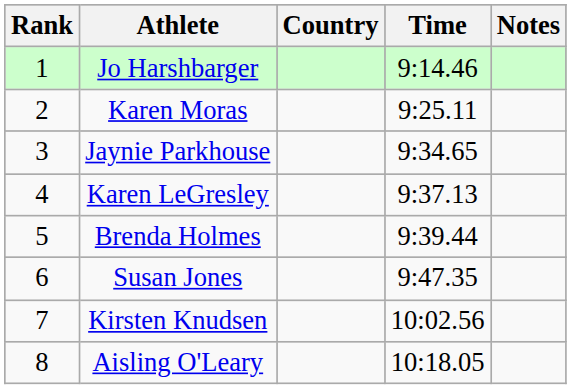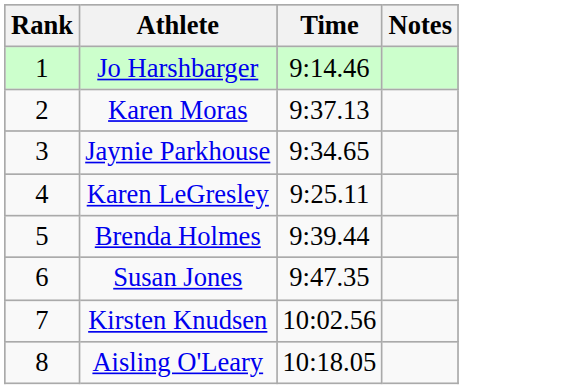 <table class="wikitable sortable" style="text-align:center">
 <tr>
 <th>Rank</th>
 <th>Athlete</th>
-<th>Country</th>
 <th>Time</th>
 <th>Notes</th>
 </tr>
 <tr bgcolor=ccffcc>
 <td>1</td>
 <td><a href='#'>Jo Harshbarger</a></td>
-<td align=left></td>
 <td>9:14.46</td>
 <td></td>
 </tr>
 <tr>
 <td>2</td>
 <td><a href='#'>Karen Moras</a></td>
-<td align=left></td>
-<td>9:25.11</td>
+<td>9:37.13</td>
 <td></td>
 </tr>
 <tr>
 <td>3</td>
 <td><a href='#'>Jaynie Parkhouse</a></td>
-<td align=left></td>
 <td>9:34.65</td>
 <td></td>
 </tr>
 <tr>
 <td>4</td>
 <td><a href='#'>Karen LeGresley</a></td>
-<td align=left></td>
-<td>9:37.13</td>
+<td>9:25.11</td>
 <td></td>
 </tr>
 <tr>
 <td>5</td>
 <td><a href='#'>Brenda Holmes</a></td>
-<td align=left></td>
 <td>9:39.44</td>
 <td></td>
 </tr>
 <tr>
 <td>6</td>
 <td><a href='#'>Susan Jones</a></td>
-<td align=left></td>
 <td>9:47.35</td>
 <td></td>
 </tr>
 <tr>
 <td>7</td>
 <td><a href='#'>Kirsten Knudsen</a></td>
-<td align=left></td>
 <td>10:02.56</td>
 <td></td>
 </tr>
 <tr>
 <td>8</td>
 <td><a href='#'>Aisling O'Leary</a></td>
-<td align=left></td>
 <td>10:18.05</td>
 <td></td>
 </tr>
 </table>
